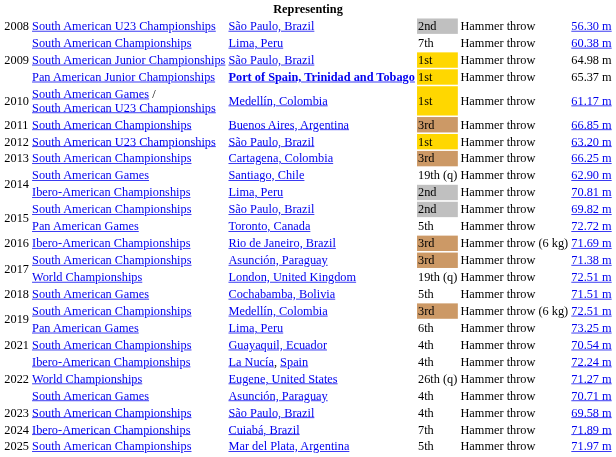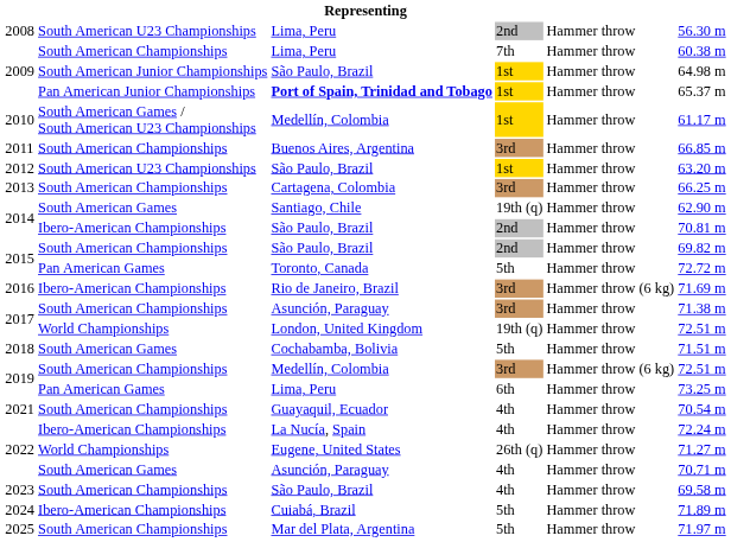 <table>
 <tr>
 <th colspan="6">Representing </th>
 </tr>
 <tr>
 <td>2008</td>
 <td><a href='#'>South American U23 Championships</a></td>
-<td><a href='#'>São Paulo, Brazil</a></td>
+<td><a href='#'>Lima, Peru</a></td>
 <td bgcolor=silver>2nd</td>
 <td>Hammer throw</td>
 <td><a href='#'>56.30 m</a></td>
 </tr>
 <tr>
 <td rowspan=3>2009</td>
 <td><a href='#'>South American Championships</a></td>
 <td><a href='#'>Lima, Peru</a></td>
 <td>7th</td>
 <td>Hammer throw</td>
 <td><a href='#'>60.38 m</a></td>
 </tr>
 <tr>
 <td><a href='#'>South American Junior Championships</a></td>
 <td><a href='#'>São Paulo, Brazil</a></td>
 <td bgcolor=gold>1st</td>
 <td>Hammer throw</td>
 <td>64.98 m</td>
 </tr>
 <tr>
 <td><a href='#'>Pan American Junior Championships</a></td>
 <td><strong><a href='#'>Port of Spain, Trinidad and Tobago</a></strong></td>
 <td bgcolor=gold>1st</td>
 <td>Hammer throw</td>
 <td>65.37 m</td>
 </tr>
 <tr>
 <td>2010</td>
 <td><a href='#'>South American Games</a> /<br><a href='#'>South American U23 Championships</a></td>
 <td><a href='#'>Medellín, Colombia</a></td>
 <td bgcolor=gold>1st</td>
 <td>Hammer throw</td>
 <td><a href='#'>61.17 m</a></td>
 </tr>
 <tr>
 <td>2011</td>
 <td><a href='#'>South American Championships</a></td>
 <td><a href='#'>Buenos Aires, Argentina</a></td>
 <td bgcolor=cc9966>3rd</td>
 <td>Hammer throw</td>
 <td><a href='#'>66.85 m</a></td>
 </tr>
 <tr>
 <td>2012</td>
 <td><a href='#'>South American U23 Championships</a></td>
 <td><a href='#'>São Paulo, Brazil</a></td>
 <td bgcolor=gold>1st</td>
 <td>Hammer throw</td>
 <td><a href='#'>63.20 m</a></td>
 </tr>
 <tr>
 <td>2013</td>
 <td><a href='#'>South American Championships</a></td>
 <td><a href='#'>Cartagena, Colombia</a></td>
 <td bgcolor=cc9966>3rd</td>
 <td>Hammer throw</td>
 <td><a href='#'>66.25 m</a></td>
 </tr>
 <tr>
 <td rowspan=2>2014</td>
 <td><a href='#'>South American Games</a></td>
 <td><a href='#'>Santiago, Chile</a></td>
 <td>19th (q)</td>
 <td>Hammer throw</td>
 <td><a href='#'>62.90 m</a></td>
 </tr>
 <tr>
 <td><a href='#'>Ibero-American Championships</a></td>
-<td><a href='#'>Lima, Peru</a></td>
+<td><a href='#'>São Paulo, Brazil</a></td>
 <td bgcolor=silver>2nd</td>
 <td>Hammer throw</td>
 <td><a href='#'>70.81 m</a></td>
 </tr>
 <tr>
 <td rowspan=2>2015</td>
 <td><a href='#'>South American Championships</a></td>
 <td><a href='#'>São Paulo, Brazil</a></td>
 <td bgcolor=silver>2nd</td>
 <td>Hammer throw</td>
 <td><a href='#'>69.82 m</a></td>
 </tr>
 <tr>
 <td><a href='#'>Pan American Games</a></td>
 <td><a href='#'>Toronto, Canada</a></td>
 <td>5th</td>
 <td>Hammer throw</td>
 <td><a href='#'>72.72 m</a></td>
 </tr>
 <tr>
 <td>2016</td>
 <td><a href='#'>Ibero-American Championships</a></td>
 <td><a href='#'>Rio de Janeiro, Brazil</a></td>
 <td bgcolor=cc9966>3rd</td>
 <td>Hammer throw (6 kg)</td>
 <td><a href='#'>71.69 m</a></td>
 </tr>
 <tr>
 <td rowspan=2>2017</td>
 <td><a href='#'>South American Championships</a></td>
 <td><a href='#'>Asunción, Paraguay</a></td>
 <td bgcolor=cc9966>3rd</td>
 <td>Hammer throw</td>
 <td><a href='#'>71.38 m</a></td>
 </tr>
 <tr>
 <td><a href='#'>World Championships</a></td>
 <td><a href='#'>London, United Kingdom</a></td>
 <td>19th (q)</td>
 <td>Hammer throw</td>
 <td><a href='#'>72.51 m</a></td>
 </tr>
 <tr>
 <td>2018</td>
 <td><a href='#'>South American Games</a></td>
 <td><a href='#'>Cochabamba, Bolivia</a></td>
 <td>5th</td>
 <td>Hammer throw</td>
 <td><a href='#'>71.51 m</a></td>
 </tr>
 <tr>
 <td rowspan=2>2019</td>
 <td><a href='#'>South American Championships</a></td>
 <td><a href='#'>Medellín, Colombia</a></td>
 <td bgcolor=cc9966>3rd</td>
 <td>Hammer throw (6 kg)</td>
 <td><a href='#'>72.51 m</a></td>
 </tr>
 <tr>
 <td><a href='#'>Pan American Games</a></td>
 <td><a href='#'>Lima, Peru</a></td>
 <td>6th</td>
 <td>Hammer throw</td>
 <td><a href='#'>73.25 m</a></td>
 </tr>
 <tr>
 <td>2021</td>
 <td><a href='#'>South American Championships</a></td>
 <td><a href='#'>Guayaquil, Ecuador</a></td>
 <td>4th</td>
 <td>Hammer throw</td>
 <td><a href='#'>70.54 m</a></td>
 </tr>
 <tr>
 <td rowspan=3>2022</td>
 <td><a href='#'>Ibero-American Championships</a></td>
 <td><a href='#'>La Nucía</a>, <a href='#'>Spain</a></td>
 <td>4th</td>
 <td>Hammer throw</td>
 <td><a href='#'>72.24 m</a></td>
 </tr>
 <tr>
 <td><a href='#'>World Championships</a></td>
 <td><a href='#'>Eugene, United States</a></td>
 <td>26th (q)</td>
 <td>Hammer throw</td>
 <td><a href='#'>71.27 m</a></td>
 </tr>
 <tr>
 <td><a href='#'>South American Games</a></td>
 <td><a href='#'>Asunción, Paraguay</a></td>
 <td>4th</td>
 <td>Hammer throw</td>
 <td><a href='#'>70.71 m</a></td>
 </tr>
 <tr>
 <td>2023</td>
 <td><a href='#'>South American Championships</a></td>
 <td><a href='#'>São Paulo, Brazil</a></td>
 <td>4th</td>
 <td>Hammer throw</td>
 <td><a href='#'>69.58 m</a></td>
 </tr>
 <tr>
 <td>2024</td>
 <td><a href='#'>Ibero-American Championships</a></td>
 <td><a href='#'>Cuiabá, Brazil</a></td>
-<td>7th</td>
+<td>5th</td>
 <td>Hammer throw</td>
 <td><a href='#'>71.89 m</a></td>
 </tr>
 <tr>
 <td>2025</td>
 <td><a href='#'>South American Championships</a></td>
 <td><a href='#'>Mar del Plata, Argentina</a></td>
 <td>5th</td>
 <td>Hammer throw</td>
 <td><a href='#'>71.97 m</a></td>
 </tr>
 </table>
